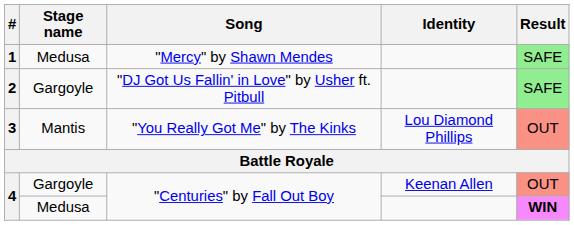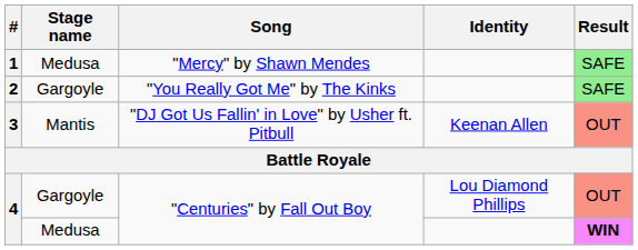 <table class="wikitable plainrowheaders" style="text-align: center;">
 <tr>
 <th>#</th>
 <th>Stage name</th>
 <th>Song</th>
 <th>Identity</th>
 <th>Result</th>
 </tr>
 <tr>
 <th>1</th>
 <td>Medusa</td>
 <td>"<a href='#'>Mercy</a>" by <a href='#'>Shawn Mendes</a></td>
 <td></td>
 <td bgcolor=lightgreen>SAFE</td>
 </tr>
 <tr>
 <th>2</th>
 <td>Gargoyle</td>
-<td>"<a href='#'>DJ Got Us Fallin' in Love</a>" by <a href='#'>Usher</a> ft. <a href='#'>Pitbull</a></td>
+<td>"<a href='#'>You Really Got Me</a>" by <a href='#'>The Kinks</a></td>
 <td></td>
 <td bgcolor=lightgreen>SAFE</td>
 </tr>
 <tr>
 <th>3</th>
 <td>Mantis</td>
-<td>"<a href='#'>You Really Got Me</a>" by <a href='#'>The Kinks</a></td>
-<td><a href='#'>Lou Diamond Phillips</a></td>
+<td>"<a href='#'>DJ Got Us Fallin' in Love</a>" by <a href='#'>Usher</a> ft. <a href='#'>Pitbull</a></td>
+<td><a href='#'>Keenan Allen</a></td>
 <td bgcolor=#F99185>OUT</td>
 </tr>
 <tr>
 <th colspan=5>Battle Royale</th>
 </tr>
 <tr>
 <th rowspan=2>4</th>
 <td>Gargoyle</td>
 <td rowspan=2>"<a href='#'>Centuries</a>" by <a href='#'>Fall Out Boy</a></td>
-<td><a href='#'>Keenan Allen</a></td>
+<td><a href='#'>Lou Diamond Phillips</a></td>
 <td bgcolor=#F99185>OUT</td>
 </tr>
 <tr>
 <td>Medusa</td>
 <td></td>
 <td bgcolor="#F888FD"><strong>WIN</strong></td>
 </tr>
 </table>
